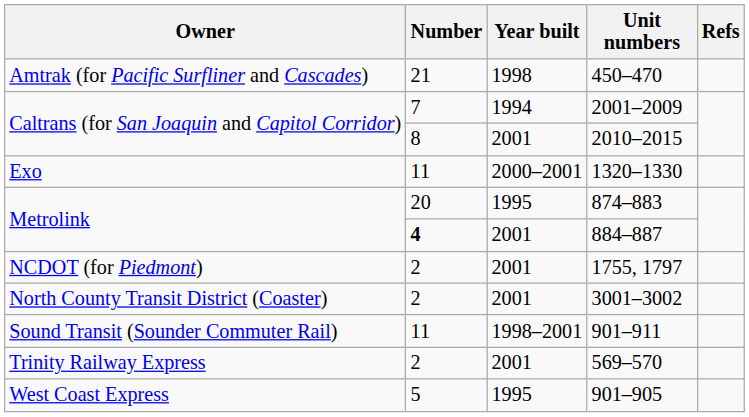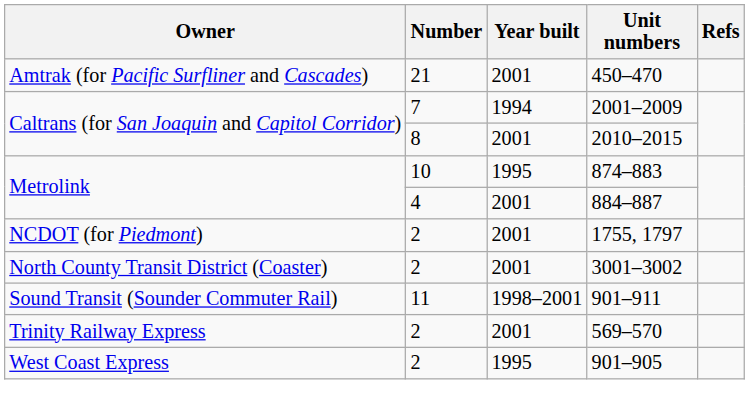 <table class="wikitable">
 <tr>
 <th>Owner</th>
 <th>Number</th>
 <th>Year built</th>
 <th scope="col" width="80px">Unit numbers</th>
 <th>Refs</th>
 </tr>
 <tr>
 <td><a href='#'>Amtrak</a> (for <em><a href='#'>Pacific Surfliner</a></em> and <em><a href='#'>Cascades</a></em>)</td>
 <td>21</td>
-<td>1998</td>
+<td>2001</td>
 <td>450–470</td>
 <td></td>
 </tr>
 <tr>
 <td rowspan="2"><a href='#'>Caltrans</a> (for <em><a href='#'>San Joaquin</a></em> and <em><a href='#'>Capitol Corridor</a></em>)</td>
 <td>7</td>
 <td>1994</td>
 <td>2001–2009</td>
 <td rowspan="2"></td>
 </tr>
 <tr>
 <td>8</td>
 <td>2001</td>
 <td>2010–2015</td>
 </tr>
 <tr>
-<td><a href='#'>Exo</a></td>
-<td>11</td>
-<td>2000–2001</td>
-<td>1320–1330</td>
-<td></td>
-</tr>
-<tr>
 <td rowspan=2><a href='#'>Metrolink</a></td>
-<td>20</td>
+<td>10</td>
 <td>1995</td>
 <td>874–883</td>
 <td rowspan=2></td>
 </tr>
 <tr>
-<td><strong>4</strong></td>
+<td>4</td>
 <td>2001</td>
 <td>884–887</td>
 </tr>
 <tr>
 <td><a href='#'>NCDOT</a> (for <em><a href='#'>Piedmont</a></em>)</td>
 <td>2</td>
 <td>2001</td>
 <td>1755, 1797</td>
 <td></td>
 </tr>
 <tr>
 <td><a href='#'>North County Transit District</a> (<a href='#'>Coaster</a>)</td>
 <td>2</td>
 <td>2001</td>
 <td>3001–3002</td>
 <td></td>
 </tr>
 <tr>
 <td><a href='#'>Sound Transit</a> (<a href='#'>Sounder Commuter Rail</a>)</td>
 <td>11</td>
 <td>1998–2001</td>
 <td>901–911</td>
 <td></td>
 </tr>
 <tr>
 <td><a href='#'>Trinity Railway Express</a></td>
 <td>2</td>
 <td>2001</td>
 <td>569–570</td>
 <td></td>
 </tr>
 <tr>
 <td><a href='#'>West Coast Express</a></td>
-<td>5</td>
+<td>2</td>
 <td>1995</td>
 <td>901–905</td>
 <td></td>
 </tr>
 </table>
